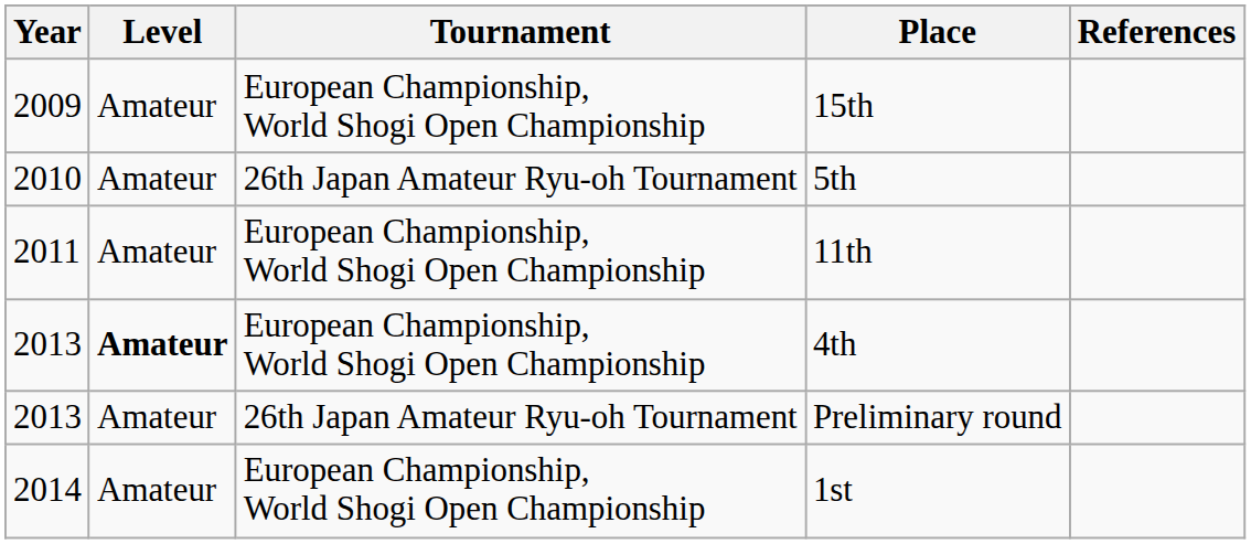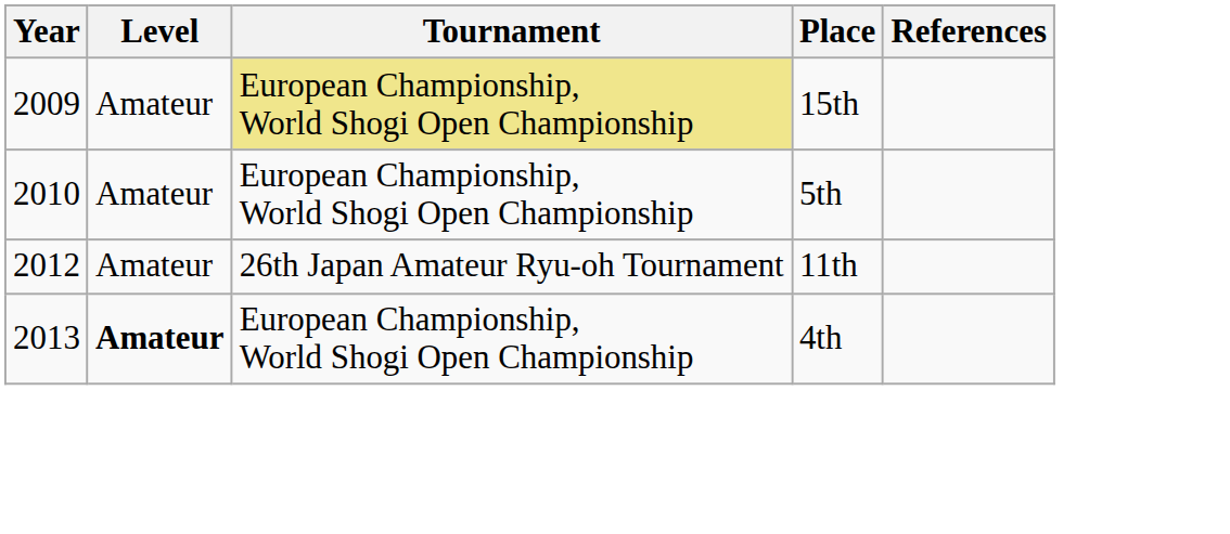 <table class="wikitable">
 <tr>
 <th scope="col">Year</th>
 <th scope="col">Level</th>
 <th scope="col">Tournament</th>
 <th scope="col">Place</th>
 <th scope="col">References</th>
 </tr>
 <tr>
 <td>2009</td>
 <td>Amateur</td>
-<td>European Championship,<br>World Shogi Open Championship</td>
+<td style="background: khaki;">European Championship,<br>World Shogi Open Championship</td>
 <td>15th</td>
 <td></td>
 </tr>
 <tr>
 <td>2010</td>
 <td>Amateur</td>
-<td>26th Japan Amateur Ryu-oh Tournament</td>
+<td>European Championship,<br>World Shogi Open Championship</td>
 <td>5th</td>
 <td></td>
 </tr>
 <tr>
-<td>2011</td>
+<td>2012</td>
 <td>Amateur</td>
-<td>European Championship,<br>World Shogi Open Championship</td>
+<td>26th Japan Amateur Ryu-oh Tournament</td>
 <td>11th</td>
 <td></td>
 </tr>
 <tr>
 <td>2013</td>
 <td><strong>Amateur</strong></td>
 <td>European Championship,<br>World Shogi Open Championship</td>
 <td>4th</td>
 <td></td>
 </tr>
-<tr>
-<td>2013</td>
-<td>Amateur</td>
-<td>26th Japan Amateur Ryu-oh Tournament</td>
-<td>Preliminary round</td>
-<td></td>
-</tr>
-<tr>
-<td>2014</td>
-<td>Amateur</td>
-<td>European Championship,<br>World Shogi Open Championship</td>
-<td>1st</td>
-<td></td>
-</tr>
 </table>
